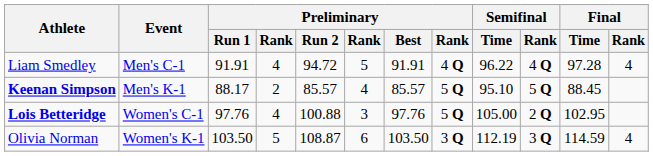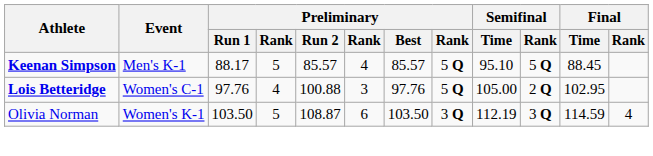 <table class=wikitable style=font-size:90%;text-align:center>
 <tr>
 <th rowspan=2>Athlete</th>
 <th rowspan=2>Event</th>
 <th colspan=6>Preliminary</th>
 <th colspan=2>Semifinal</th>
 <th colspan=2>Final</th>
 </tr>
 <tr style=font-size:95%>
 <th>Run 1</th>
 <th>Rank</th>
 <th>Run 2</th>
 <th>Rank</th>
 <th>Best</th>
 <th>Rank</th>
 <th>Time</th>
 <th>Rank</th>
 <th>Time</th>
 <th>Rank</th>
 </tr>
 <tr>
-<td align=left><a href='#'>Liam Smedley</a></td>
-<td align=left><a href='#'>Men's C-1</a></td>
-<td>91.91</td>
-<td>4</td>
-<td>94.72</td>
-<td>5</td>
-<td>91.91</td>
-<td>4 <strong>Q</strong></td>
-<td>96.22</td>
-<td>4 <strong>Q</strong></td>
-<td>97.28</td>
-<td>4</td>
-</tr>
-<tr>
 <td align=left><strong><a href='#'>Keenan Simpson</a></strong></td>
 <td align=left><a href='#'>Men's K-1</a></td>
 <td>88.17</td>
-<td>2</td>
+<td>5</td>
 <td>85.57</td>
 <td>4</td>
 <td>85.57</td>
 <td>5 <strong>Q</strong></td>
 <td>95.10</td>
 <td>5 <strong>Q</strong></td>
 <td>88.45</td>
 <td></td>
 </tr>
 <tr>
 <td align=left><strong><a href='#'>Lois Betteridge</a></strong></td>
 <td align=left><a href='#'>Women's C-1</a></td>
 <td>97.76</td>
 <td>4</td>
 <td>100.88</td>
 <td>3</td>
 <td>97.76</td>
 <td>5 <strong>Q</strong></td>
 <td>105.00</td>
 <td>2 <strong>Q</strong></td>
 <td>102.95</td>
 <td></td>
 </tr>
 <tr>
 <td align=left><a href='#'>Olivia Norman</a></td>
 <td align=left><a href='#'>Women's K-1</a></td>
 <td>103.50</td>
 <td>5</td>
 <td>108.87</td>
 <td>6</td>
 <td>103.50</td>
 <td>3 <strong>Q</strong></td>
 <td>112.19</td>
 <td>3 <strong>Q</strong></td>
 <td>114.59</td>
 <td>4</td>
 </tr>
 </table>
